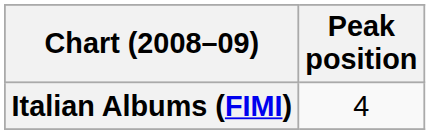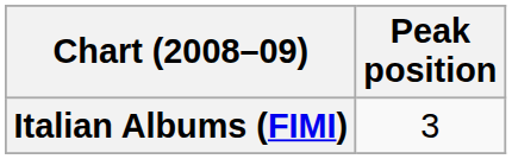 <table class="wikitable plainrowheaders" style="text-align:center">
 <tr>
 <th scope="col">Chart (2008–09)</th>
 <th scope="col">Peak<br>position</th>
 </tr>
 <tr>
 <th scope="row">Italian Albums (<a href='#'>FIMI</a>)</th>
-<td>4</td>
+<td>3</td>
 </tr>
 </table>
